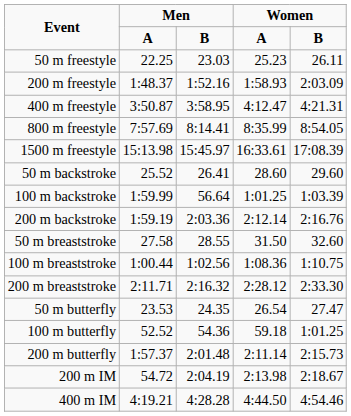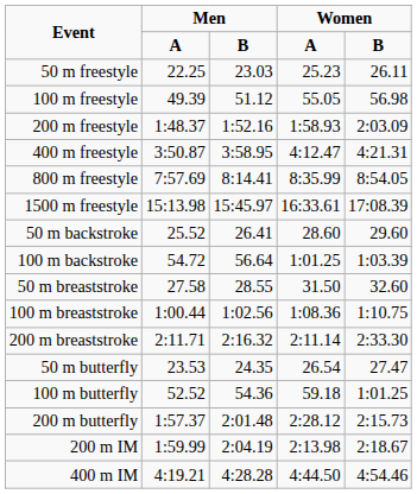 <table class="wikitable" style="text-align:right">
 <tr>
 <td align="center" rowspan="2"><strong>Event</strong></td>
 <td align="center" colspan="2"><strong>Men</strong></td>
 <td align="center" colspan="2"><strong>Women</strong></td>
 </tr>
 <tr>
 <td align="center"><strong>A</strong></td>
 <td align="center"><strong>B</strong></td>
 <td align="center"><strong>A</strong></td>
 <td align="center"><strong>B</strong></td>
 </tr>
 <tr>
 <td>50 m freestyle</td>
 <td>22.25</td>
 <td>23.03</td>
 <td>25.23</td>
 <td>26.11</td>
+</tr>
+<tr>
+<td>100 m freestyle</td>
+<td>49.39</td>
+<td>51.12</td>
+<td>55.05</td>
+<td>56.98</td>
 </tr>
 <tr>
 <td>200 m freestyle</td>
 <td>1:48.37</td>
 <td>1:52.16</td>
 <td>1:58.93</td>
 <td>2:03.09</td>
 </tr>
 <tr>
 <td>400 m freestyle</td>
 <td>3:50.87</td>
 <td>3:58.95</td>
 <td>4:12.47</td>
 <td>4:21.31</td>
 </tr>
 <tr>
 <td>800 m freestyle</td>
 <td>7:57.69</td>
 <td>8:14.41</td>
 <td>8:35.99</td>
 <td>8:54.05</td>
 </tr>
 <tr>
 <td>1500 m freestyle</td>
 <td>15:13.98</td>
 <td>15:45.97</td>
 <td>16:33.61</td>
 <td>17:08.39</td>
 </tr>
 <tr>
 <td>50 m backstroke</td>
 <td>25.52</td>
 <td>26.41</td>
 <td>28.60</td>
 <td>29.60</td>
 </tr>
 <tr>
 <td>100 m backstroke</td>
-<td>1:59.99</td>
+<td>54.72</td>
 <td>56.64</td>
 <td>1:01.25</td>
 <td>1:03.39</td>
-</tr>
-<tr>
-<td>200 m backstroke</td>
-<td>1:59.19</td>
-<td>2:03.36</td>
-<td>2:12.14</td>
-<td>2:16.76</td>
 </tr>
 <tr>
 <td>50 m breaststroke</td>
 <td>27.58</td>
 <td>28.55</td>
 <td>31.50</td>
 <td>32.60</td>
 </tr>
 <tr>
 <td>100 m breaststroke</td>
 <td>1:00.44</td>
 <td>1:02.56</td>
 <td>1:08.36</td>
 <td>1:10.75</td>
 </tr>
 <tr>
 <td>200 m breaststroke</td>
 <td>2:11.71</td>
 <td>2:16.32</td>
-<td>2:28.12</td>
+<td>2:11.14</td>
 <td>2:33.30</td>
 </tr>
 <tr>
 <td>50 m butterfly</td>
 <td>23.53</td>
 <td>24.35</td>
 <td>26.54</td>
 <td>27.47</td>
 </tr>
 <tr>
 <td>100 m butterfly</td>
 <td>52.52</td>
 <td>54.36</td>
 <td>59.18</td>
 <td>1:01.25</td>
 </tr>
 <tr>
 <td>200 m butterfly</td>
 <td>1:57.37</td>
 <td>2:01.48</td>
-<td>2:11.14</td>
+<td>2:28.12</td>
 <td>2:15.73</td>
 </tr>
 <tr>
 <td>200 m IM</td>
-<td>54.72</td>
+<td>1:59.99</td>
 <td>2:04.19</td>
 <td>2:13.98</td>
 <td>2:18.67</td>
 </tr>
 <tr>
 <td>400 m IM</td>
 <td>4:19.21</td>
 <td>4:28.28</td>
 <td>4:44.50</td>
 <td>4:54.46</td>
 </tr>
 </table>
